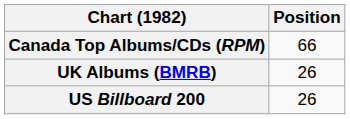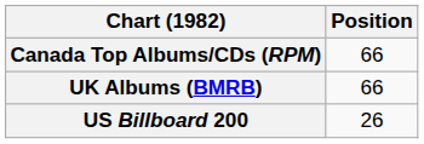 <table class="wikitable sortable plainrowheaders" style="text-align:center">
 <tr>
 <th scope="col">Chart (1982)</th>
 <th scope="col">Position</th>
 </tr>
 <tr>
 <th scope="row">Canada Top Albums/CDs (<em>RPM</em>)</th>
 <td>66</td>
 </tr>
 <tr>
 <th scope="row">UK Albums (<a href='#'>BMRB</a>)</th>
-<td>26</td>
+<td>66</td>
 </tr>
 <tr>
 <th scope="row">US <em>Billboard</em> 200</th>
 <td>26</td>
 </tr>
 </table>
